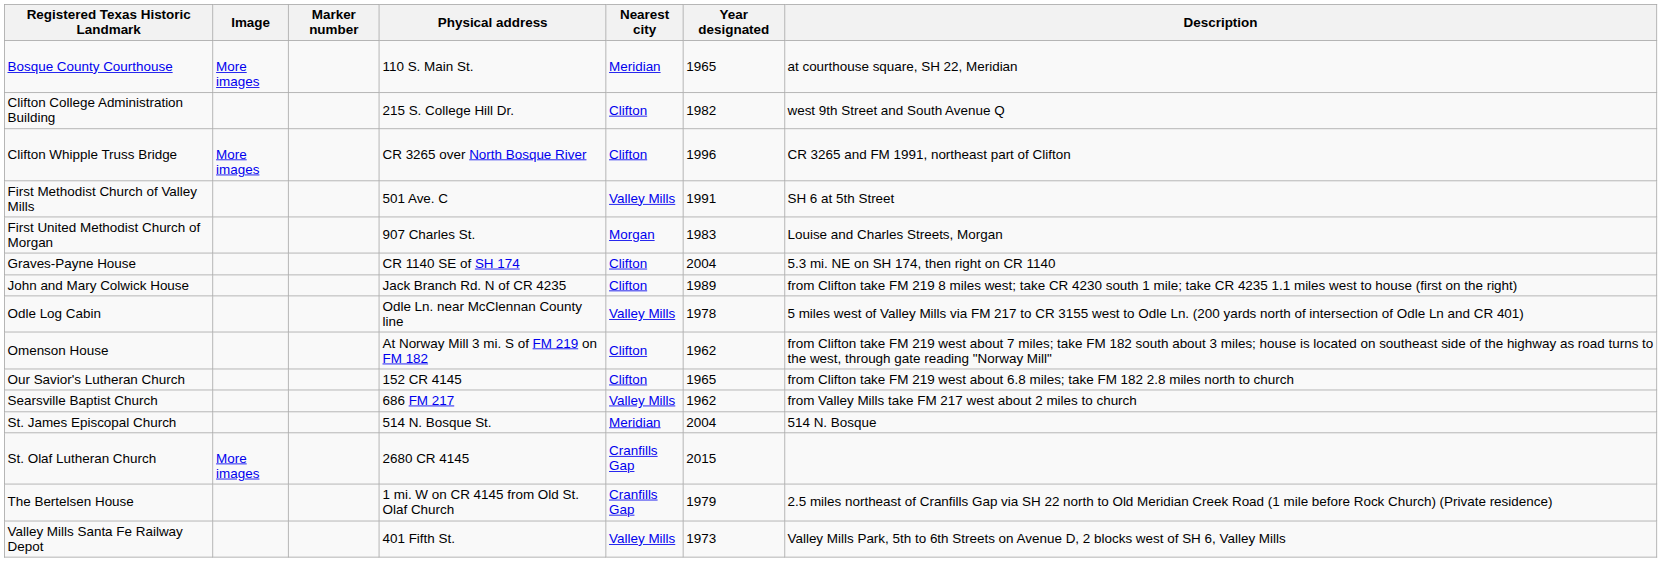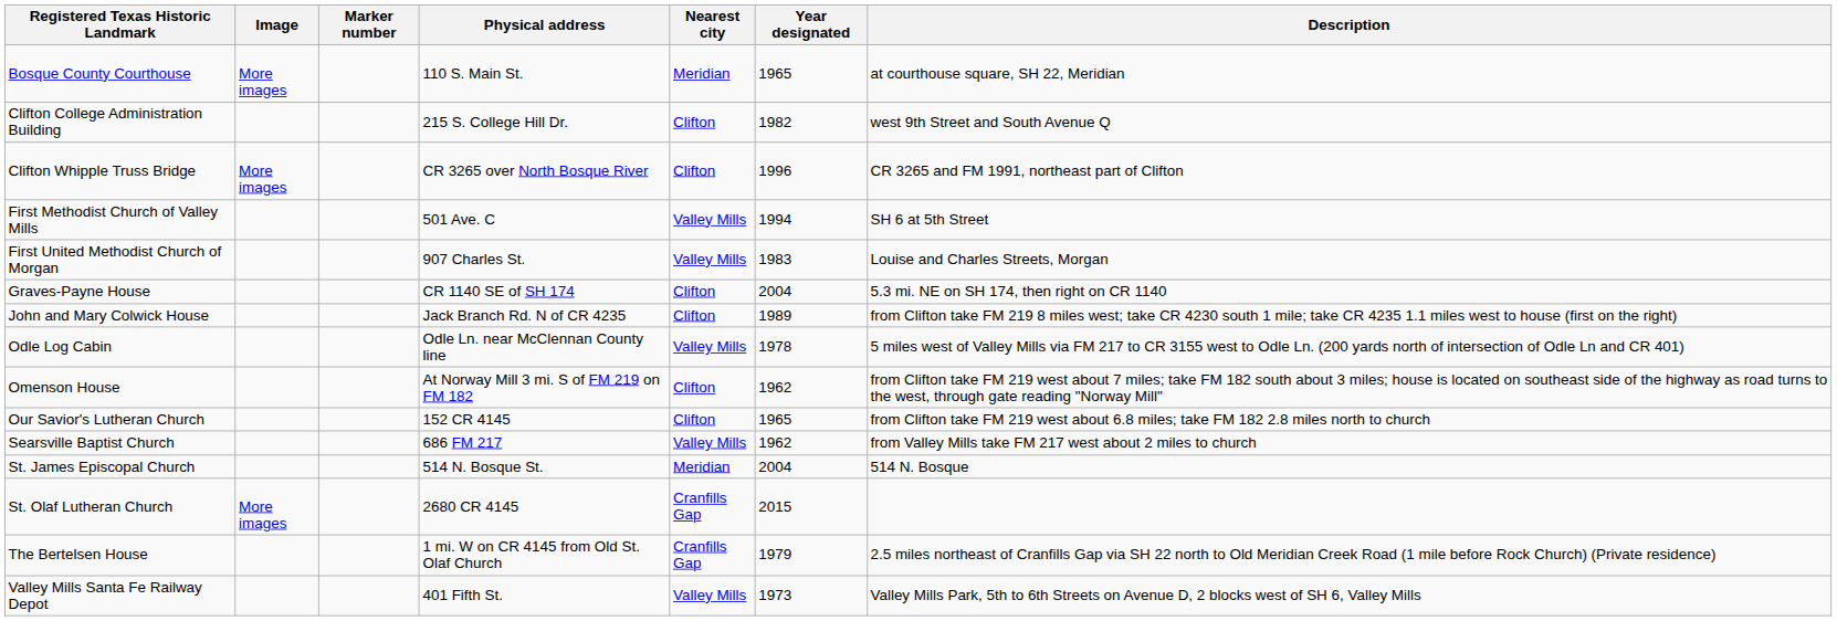 <table class="wikitable sortable">
 <tr>
 <th>Registered Texas Historic Landmark</th>
 <th>Image</th>
 <th>Marker number</th>
 <th>Physical address</th>
 <th>Nearest city</th>
 <th>Year designated</th>
 <th>Description</th>
 </tr>
 <tr>
 <td><a href='#'>Bosque County Courthouse</a></td>
 <td><br> <a href='#'>More images</a></td>
 <td></td>
 <td>110 S. Main St.<br></td>
 <td><a href='#'>Meridian</a></td>
 <td>1965</td>
 <td>at courthouse square, SH 22, Meridian</td>
 </tr>
 <tr>
 <td>Clifton College Administration Building</td>
 <td></td>
 <td></td>
 <td>215 S. College Hill Dr.<br></td>
 <td><a href='#'>Clifton</a></td>
 <td>1982</td>
 <td>west 9th Street and South Avenue Q</td>
 </tr>
 <tr>
 <td>Clifton Whipple Truss Bridge</td>
 <td><br> <a href='#'>More images</a></td>
 <td></td>
 <td>CR 3265 over <a href='#'>North Bosque River</a><br></td>
 <td><a href='#'>Clifton</a></td>
 <td>1996</td>
 <td>CR 3265 and FM 1991, northeast part of Clifton</td>
 </tr>
 <tr>
 <td>First Methodist Church of Valley Mills</td>
 <td></td>
 <td></td>
 <td>501 Ave. C<br></td>
 <td><a href='#'>Valley Mills</a></td>
-<td>1991</td>
+<td>1994</td>
 <td>SH 6 at 5th Street</td>
 </tr>
 <tr>
 <td>First United Methodist Church of Morgan</td>
 <td></td>
 <td></td>
 <td>907 Charles St.<br></td>
-<td><a href='#'>Morgan</a></td>
+<td><a href='#'>Valley Mills</a></td>
 <td>1983</td>
 <td>Louise and Charles Streets, Morgan</td>
 </tr>
 <tr>
 <td>Graves-Payne House</td>
 <td></td>
 <td></td>
 <td>CR 1140 SE of <a href='#'>SH 174</a><br></td>
 <td><a href='#'>Clifton</a></td>
 <td>2004</td>
 <td>5.3 mi. NE on SH 174, then right on CR 1140</td>
 </tr>
 <tr>
 <td>John and Mary Colwick House</td>
 <td></td>
 <td></td>
 <td>Jack Branch Rd. N of CR 4235<br></td>
 <td><a href='#'>Clifton</a></td>
 <td>1989</td>
 <td>from Clifton take FM 219 8 miles west; take CR 4230 south 1 mile; take CR 4235 1.1 miles west to house (first on the right)</td>
 </tr>
 <tr>
 <td>Odle Log Cabin</td>
 <td></td>
 <td></td>
 <td>Odle Ln. near McClennan County line<br></td>
 <td><a href='#'>Valley Mills</a></td>
 <td>1978</td>
 <td>5 miles west of Valley Mills via FM 217 to CR 3155 west to Odle Ln. (200 yards north of intersection of Odle Ln and CR 401)</td>
 </tr>
 <tr>
 <td>Omenson House</td>
 <td></td>
 <td></td>
 <td>At Norway Mill 3 mi. S of <a href='#'>FM 219</a> on <a href='#'>FM 182</a><br></td>
 <td><a href='#'>Clifton</a></td>
 <td>1962</td>
 <td>from Clifton take FM 219 west about 7 miles; take FM 182 south about 3 miles; house is located on southeast side of the highway as road turns to the west, through gate reading "Norway Mill"</td>
 </tr>
 <tr>
 <td>Our Savior's Lutheran Church</td>
 <td></td>
 <td></td>
 <td>152 CR 4145<br></td>
 <td><a href='#'>Clifton</a></td>
 <td>1965</td>
 <td>from Clifton take FM 219 west about 6.8 miles; take FM 182 2.8 miles north to church</td>
 </tr>
 <tr>
 <td>Searsville Baptist Church</td>
 <td></td>
 <td></td>
 <td>686 <a href='#'>FM 217</a><br></td>
 <td><a href='#'>Valley Mills</a></td>
 <td>1962</td>
 <td>from Valley Mills take FM 217 west about 2 miles to church</td>
 </tr>
 <tr>
 <td>St. James Episcopal Church</td>
 <td></td>
 <td></td>
 <td>514 N. Bosque St.<br></td>
 <td><a href='#'>Meridian</a></td>
 <td>2004</td>
 <td>514 N. Bosque</td>
 </tr>
 <tr>
 <td>St. Olaf Lutheran Church</td>
 <td><br> <a href='#'>More images</a></td>
 <td></td>
 <td>2680 CR 4145<br></td>
 <td><a href='#'>Cranfills Gap</a></td>
 <td>2015</td>
 <td></td>
 </tr>
 <tr>
 <td>The Bertelsen House</td>
 <td></td>
 <td></td>
 <td>1 mi. W on CR 4145 from Old St. Olaf Church<br></td>
 <td><a href='#'>Cranfills Gap</a></td>
 <td>1979</td>
 <td>2.5 miles northeast of Cranfills Gap via SH 22 north to Old Meridian Creek Road (1 mile before Rock Church) (Private residence)</td>
 </tr>
 <tr>
 <td>Valley Mills Santa Fe Railway Depot</td>
 <td></td>
 <td></td>
 <td>401 Fifth St.<br></td>
 <td><a href='#'>Valley Mills</a></td>
 <td>1973</td>
 <td>Valley Mills Park, 5th to 6th Streets on Avenue D, 2 blocks west of SH 6, Valley Mills</td>
 </tr>
 </table>
